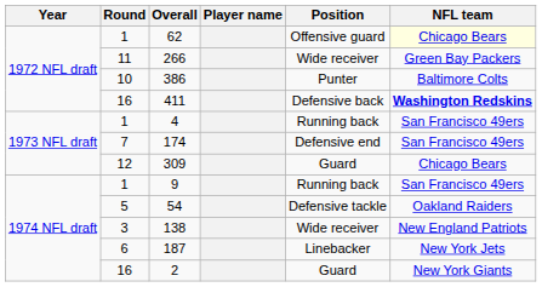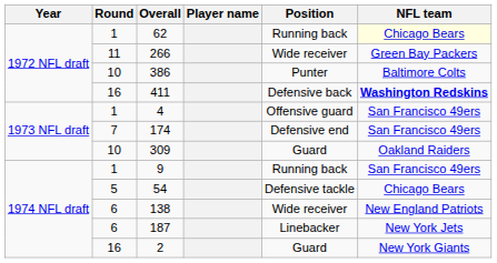 <table class="wikitable sortable" style="text-align:center">
 <tr>
 <th scope="col">Year</th>
 <th scope="col">Round</th>
 <th scope="col">Overall</th>
 <th scope="col">Player name</th>
 <th scope="col">Position</th>
 <th scope="col">NFL team</th>
 </tr>
 <tr>
 <td rowspan=4><a href='#'>1972 NFL draft</a><br></td>
 <td>1</td>
 <td>62</td>
 <th></th>
-<td>Offensive guard</td>
+<td>Running back</td>
 <td style="background: lightyellow;"><a href='#'>Chicago Bears</a></td>
 </tr>
 <tr>
 <td>11</td>
 <td>266</td>
 <th></th>
 <td>Wide receiver</td>
 <td><a href='#'>Green Bay Packers</a></td>
 </tr>
 <tr>
 <td>10</td>
 <td>386</td>
 <th></th>
 <td>Punter</td>
 <td><a href='#'>Baltimore Colts</a></td>
 </tr>
 <tr>
 <td>16</td>
 <td>411</td>
 <th></th>
 <td>Defensive back</td>
 <td><strong><a href='#'>Washington Redskins</a></strong></td>
 </tr>
 <tr>
 <td rowspan=3><a href='#'>1973 NFL draft</a><br></td>
 <td>1</td>
 <td>4</td>
 <th></th>
-<td>Running back</td>
+<td>Offensive guard</td>
 <td><a href='#'>San Francisco 49ers</a></td>
 </tr>
 <tr>
 <td>7</td>
 <td>174</td>
 <th></th>
 <td>Defensive end</td>
 <td><a href='#'>San Francisco 49ers</a></td>
 </tr>
 <tr>
-<td>12</td>
+<td>10</td>
 <td>309</td>
 <th></th>
 <td>Guard</td>
-<td><a href='#'>Chicago Bears</a></td>
+<td><a href='#'>Oakland Raiders</a></td>
 </tr>
 <tr>
 <td rowspan=5><a href='#'>1974 NFL draft</a><br></td>
 <td>1</td>
 <td>9</td>
 <th></th>
 <td>Running back</td>
 <td><a href='#'>San Francisco 49ers</a></td>
 </tr>
 <tr>
 <td>5</td>
 <td>54</td>
 <th></th>
 <td>Defensive tackle</td>
-<td><a href='#'>Oakland Raiders</a></td>
+<td><a href='#'>Chicago Bears</a></td>
 </tr>
 <tr>
-<td>3</td>
+<td>6</td>
 <td>138</td>
 <th></th>
 <td>Wide receiver</td>
 <td><a href='#'>New England Patriots</a></td>
 </tr>
 <tr>
 <td>6</td>
 <td>187</td>
 <th></th>
 <td>Linebacker</td>
 <td><a href='#'>New York Jets</a></td>
 </tr>
 <tr>
 <td>16</td>
 <td>2</td>
 <th></th>
 <td>Guard</td>
 <td><a href='#'>New York Giants</a></td>
 </tr>
 </table>
